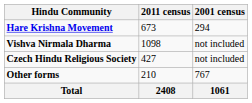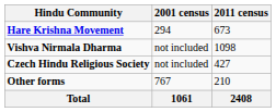 <table class="wikitable">
 <tr>
 <th><strong>Hindu Community</strong></th>
+<th><strong>2001 census</strong></th>
 <th><strong>2011 census</strong></th>
-<th><strong>2001 census</strong></th>
 </tr>
 <tr>
 <td><strong><a href='#'>Hare Krishna Movement</a></strong></td>
+<td>294</td>
 <td>673</td>
-<td>294</td>
 </tr>
 <tr>
 <td><strong>Vishva Nirmala Dharma</strong></td>
+<td>not included</td>
 <td>1098</td>
-<td>not included</td>
 </tr>
 <tr>
 <td><strong>Czech Hindu Religious Society</strong></td>
+<td>not included</td>
 <td>427</td>
-<td>not included</td>
 </tr>
 <tr>
 <td><strong>Other forms</strong></td>
+<td>767</td>
 <td>210</td>
-<td>767</td>
 </tr>
 <tr>
 <th>Total</th>
+<th>1061</th>
 <th>2408</th>
-<th>1061</th>
 </tr>
 </table>
